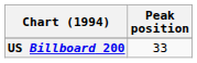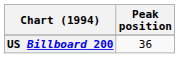 <table class="wikitable sortable plainrowheaders">
 <tr>
 <th>Chart (1994)</th>
 <th>Peak<br>position</th>
 </tr>
 <tr>
 </tr>
 <tr>
 </tr>
 <tr>
 </tr>
 <tr>
 </tr>
 <tr>
 </tr>
 <tr>
 </tr>
 <tr>
 <th scope="row">US <a href='#'><em>Billboard</em> 200</a></th>
-<td align=center>33</td>
+<td align=center>36</td>
 </tr>
 </table>
